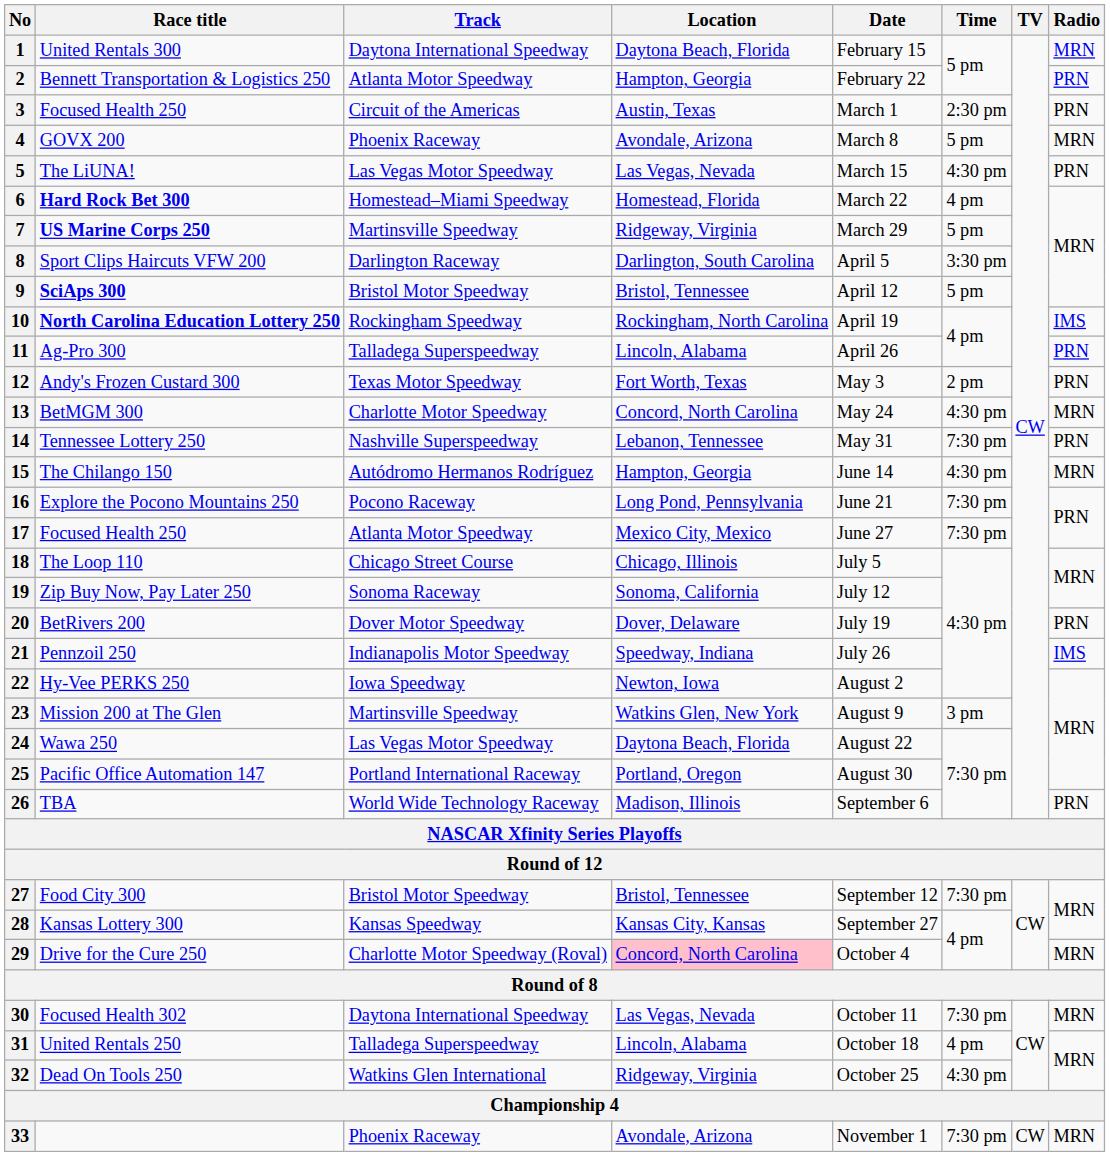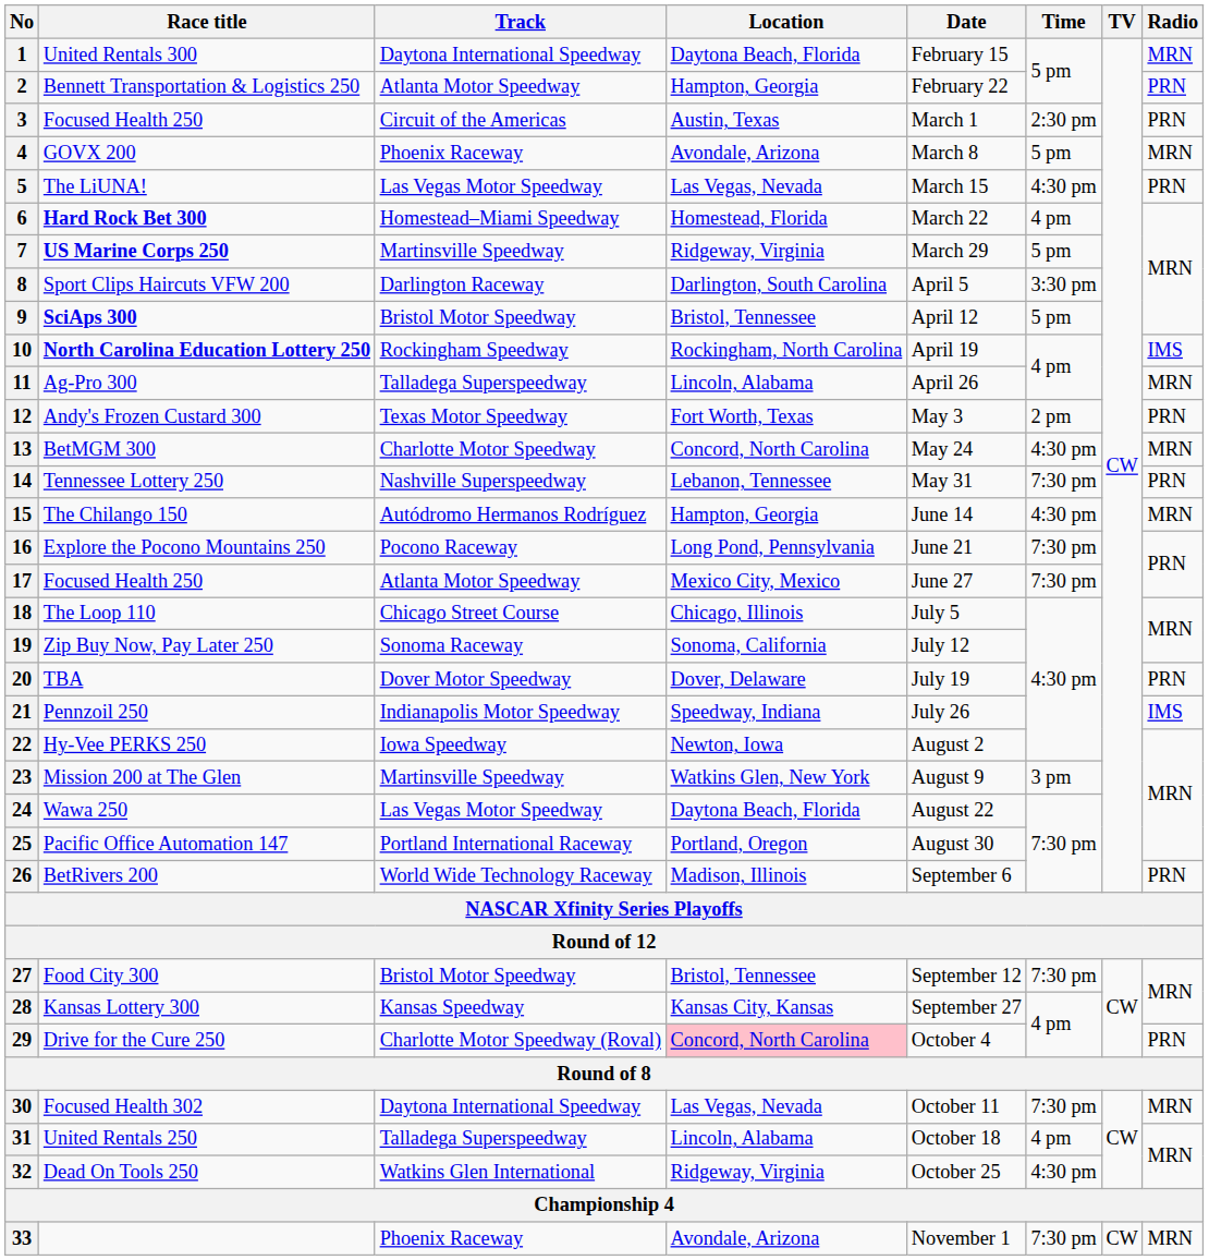 <table class="wikitable" style="font-size:90%">
 <tr>
 <th>No</th>
 <th>Race title</th>
 <th><a href='#'>Track</a></th>
 <th>Location</th>
 <th>Date</th>
 <th>Time</th>
 <th>TV</th>
 <th>Radio</th>
 </tr>
 <tr>
 <th>1</th>
 <td><a href='#'>United Rentals 300</a></td>
 <td> <a href='#'>Daytona International Speedway</a></td>
 <td><a href='#'>Daytona Beach, Florida</a></td>
 <td>February 15</td>
 <td rowspan="2">5 pm</td>
 <td rowspan="26"><a href='#'>CW</a></td>
 <td><a href='#'>MRN</a></td>
 </tr>
 <tr>
 <th>2</th>
 <td><a href='#'>Bennett Transportation & Logistics 250</a></td>
 <td> <a href='#'>Atlanta Motor Speedway</a></td>
 <td><a href='#'>Hampton, Georgia</a></td>
 <td>February 22</td>
 <td><a href='#'>PRN</a></td>
 </tr>
 <tr>
 <th>3</th>
 <td><a href='#'>Focused Health 250</a></td>
 <td> <a href='#'>Circuit of the Americas</a></td>
 <td><a href='#'>Austin, Texas</a></td>
 <td>March 1</td>
 <td>2:30 pm</td>
 <td>PRN</td>
 </tr>
 <tr>
 <th>4</th>
 <td><a href='#'>GOVX 200</a></td>
 <td> <a href='#'>Phoenix Raceway</a></td>
 <td><a href='#'>Avondale, Arizona</a></td>
 <td>March 8</td>
 <td>5 pm</td>
 <td>MRN</td>
 </tr>
 <tr>
 <th>5</th>
 <td><a href='#'>The LiUNA!</a></td>
 <td> <a href='#'>Las Vegas Motor Speedway</a></td>
 <td><a href='#'>Las Vegas, Nevada</a></td>
 <td>March 15</td>
 <td>4:30 pm</td>
 <td>PRN</td>
 </tr>
 <tr>
 <th>6</th>
 <td><strong><a href='#'>Hard Rock Bet 300</a></strong></td>
 <td> <a href='#'>Homestead–Miami Speedway</a></td>
 <td><a href='#'>Homestead, Florida</a></td>
 <td>March 22</td>
 <td>4 pm</td>
 <td rowspan="4">MRN</td>
 </tr>
 <tr>
 <th>7</th>
 <td><strong><a href='#'>US Marine Corps 250</a></strong></td>
 <td> <a href='#'>Martinsville Speedway</a></td>
 <td><a href='#'>Ridgeway, Virginia</a></td>
 <td>March 29</td>
 <td>5 pm</td>
 </tr>
 <tr>
 <th>8</th>
 <td><a href='#'>Sport Clips Haircuts VFW 200</a></td>
 <td> <a href='#'>Darlington Raceway</a></td>
 <td><a href='#'>Darlington, South Carolina</a></td>
 <td>April 5</td>
 <td>3:30 pm</td>
 </tr>
 <tr>
 <th>9</th>
 <td><strong><a href='#'>SciAps 300</a></strong></td>
 <td> <a href='#'>Bristol Motor Speedway</a></td>
 <td><a href='#'>Bristol, Tennessee</a></td>
 <td>April 12</td>
 <td>5 pm</td>
 </tr>
 <tr>
 <th>10</th>
 <td><strong><a href='#'>North Carolina Education Lottery 250</a></strong></td>
 <td> <a href='#'>Rockingham Speedway</a></td>
 <td><a href='#'>Rockingham, North Carolina</a></td>
 <td>April 19</td>
 <td rowspan="2">4 pm</td>
 <td><a href='#'>IMS</a></td>
 </tr>
 <tr>
 <th>11</th>
 <td><a href='#'>Ag-Pro 300</a></td>
 <td> <a href='#'>Talladega Superspeedway</a></td>
 <td><a href='#'>Lincoln, Alabama</a></td>
 <td>April 26</td>
-<td><a href='#'>PRN</a></td>
+<td>MRN</td>
 </tr>
 <tr>
 <th>12</th>
 <td><a href='#'>Andy's Frozen Custard 300</a></td>
 <td> <a href='#'>Texas Motor Speedway</a></td>
 <td><a href='#'>Fort Worth, Texas</a></td>
 <td>May 3</td>
 <td>2 pm</td>
 <td>PRN</td>
 </tr>
 <tr>
 <th>13</th>
 <td><a href='#'>BetMGM 300</a></td>
 <td> <a href='#'>Charlotte Motor Speedway</a></td>
 <td><a href='#'>Concord, North Carolina</a></td>
 <td>May 24</td>
 <td>4:30 pm</td>
 <td>MRN</td>
 </tr>
 <tr>
 <th>14</th>
 <td><a href='#'>Tennessee Lottery 250</a></td>
 <td> <a href='#'>Nashville Superspeedway</a></td>
 <td><a href='#'>Lebanon, Tennessee</a></td>
 <td>May 31</td>
 <td>7:30 pm</td>
 <td>PRN</td>
 </tr>
 <tr>
 <th>15</th>
 <td><a href='#'>The Chilango 150</a></td>
 <td> <a href='#'>Autódromo Hermanos Rodríguez</a></td>
 <td><a href='#'>Hampton, Georgia</a></td>
 <td>June 14</td>
 <td>4:30 pm</td>
 <td>MRN</td>
 </tr>
 <tr>
 <th>16</th>
 <td><a href='#'>Explore the Pocono Mountains 250</a></td>
 <td> <a href='#'>Pocono Raceway</a></td>
 <td><a href='#'>Long Pond, Pennsylvania</a></td>
 <td>June 21</td>
 <td>7:30 pm</td>
 <td rowspan="2">PRN</td>
 </tr>
 <tr>
 <th>17</th>
 <td><a href='#'>Focused Health 250</a></td>
 <td> <a href='#'>Atlanta Motor Speedway</a></td>
 <td><a href='#'>Mexico City, Mexico</a></td>
 <td>June 27</td>
 <td>7:30 pm</td>
 </tr>
 <tr>
 <th>18</th>
 <td><a href='#'>The Loop 110</a></td>
 <td> <a href='#'>Chicago Street Course</a></td>
 <td><a href='#'>Chicago, Illinois</a></td>
 <td>July 5</td>
 <td rowspan="5">4:30 pm</td>
 <td rowspan="2">MRN</td>
 </tr>
 <tr>
 <th>19</th>
 <td><a href='#'>Zip Buy Now, Pay Later 250</a></td>
 <td> <a href='#'>Sonoma Raceway</a></td>
 <td><a href='#'>Sonoma, California</a></td>
 <td>July 12</td>
 </tr>
 <tr>
 <th>20</th>
-<td><a href='#'>BetRivers 200</a></td>
+<td><a href='#'>TBA</a></td>
 <td> <a href='#'>Dover Motor Speedway</a></td>
 <td><a href='#'>Dover, Delaware</a></td>
 <td>July 19</td>
 <td>PRN</td>
 </tr>
 <tr>
 <th>21</th>
 <td><a href='#'>Pennzoil 250</a></td>
 <td> <a href='#'>Indianapolis Motor Speedway</a></td>
 <td><a href='#'>Speedway, Indiana</a></td>
 <td>July 26</td>
 <td><a href='#'>IMS</a></td>
 </tr>
 <tr>
 <th>22</th>
 <td><a href='#'>Hy-Vee PERKS 250</a></td>
 <td> <a href='#'>Iowa Speedway</a></td>
 <td><a href='#'>Newton, Iowa</a></td>
 <td>August 2</td>
 <td rowspan="4">MRN</td>
 </tr>
 <tr>
 <th>23</th>
 <td><a href='#'>Mission 200 at The Glen</a></td>
 <td> <a href='#'>Martinsville Speedway</a></td>
 <td><a href='#'>Watkins Glen, New York</a></td>
 <td>August 9</td>
 <td>3 pm</td>
 </tr>
 <tr>
 <th>24</th>
 <td><a href='#'>Wawa 250</a></td>
 <td> <a href='#'>Las Vegas Motor Speedway</a></td>
 <td><a href='#'>Daytona Beach, Florida</a></td>
 <td>August 22</td>
 <td rowspan="3">7:30 pm</td>
 </tr>
 <tr>
 <th>25</th>
 <td><a href='#'>Pacific Office Automation 147</a></td>
 <td> <a href='#'>Portland International Raceway</a></td>
 <td><a href='#'>Portland, Oregon</a></td>
 <td>August 30</td>
 </tr>
 <tr>
 <th>26</th>
-<td><a href='#'>TBA</a></td>
+<td><a href='#'>BetRivers 200</a></td>
 <td> <a href='#'>World Wide Technology Raceway</a></td>
 <td><a href='#'>Madison, Illinois</a></td>
 <td>September 6</td>
 <td>PRN</td>
 </tr>
 <tr>
 <th colspan="8"><a href='#'>NASCAR Xfinity Series Playoffs</a></th>
 </tr>
 <tr>
 <th colspan="8">Round of 12</th>
 </tr>
 <tr>
 <th>27</th>
 <td><a href='#'>Food City 300</a></td>
 <td> <a href='#'>Bristol Motor Speedway</a></td>
 <td><a href='#'>Bristol, Tennessee</a></td>
 <td nowrap>September 12</td>
 <td>7:30 pm</td>
 <td rowspan="3">CW</td>
 <td rowspan=2>MRN</td>
 </tr>
 <tr>
 <th>28</th>
 <td><a href='#'>Kansas Lottery 300</a></td>
 <td> <a href='#'>Kansas Speedway</a></td>
 <td><a href='#'>Kansas City, Kansas</a></td>
 <td>September 27</td>
 <td rowspan="2">4 pm</td>
 </tr>
 <tr>
 <th>29</th>
 <td><a href='#'>Drive for the Cure 250</a></td>
 <td nowrap> <a href='#'>Charlotte Motor Speedway (Roval)</a></td>
 <td style="background: pink;"><a href='#'>Concord, North Carolina</a></td>
 <td>October 4</td>
-<td>MRN</td>
+<td>PRN</td>
 </tr>
 <tr>
 <th colspan="8">Round of 8</th>
 </tr>
 <tr>
 <th>30</th>
 <td><a href='#'>Focused Health 302</a></td>
 <td> <a href='#'>Daytona International Speedway</a></td>
 <td><a href='#'>Las Vegas, Nevada</a></td>
 <td>October 11</td>
 <td>7:30 pm</td>
 <td rowspan="3">CW</td>
 <td>MRN</td>
 </tr>
 <tr>
 <th>31</th>
 <td><a href='#'>United Rentals 250</a></td>
 <td> <a href='#'>Talladega Superspeedway</a></td>
 <td><a href='#'>Lincoln, Alabama</a></td>
 <td>October 18</td>
 <td>4 pm</td>
 <td rowspan="2">MRN</td>
 </tr>
 <tr>
 <th>32</th>
 <td><a href='#'>Dead On Tools 250</a></td>
 <td> <a href='#'>Watkins Glen International</a></td>
 <td><a href='#'>Ridgeway, Virginia</a></td>
 <td>October 25</td>
 <td>4:30 pm</td>
 </tr>
 <tr>
 <th colspan="8">Championship 4</th>
 </tr>
 <tr>
 <th>33</th>
 <td></td>
 <td> <a href='#'>Phoenix Raceway</a></td>
 <td><a href='#'>Avondale, Arizona</a></td>
 <td>November 1</td>
 <td>7:30 pm</td>
 <td>CW</td>
 <td>MRN</td>
 </tr>
 </table>
